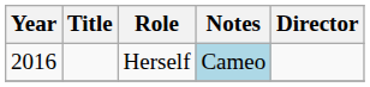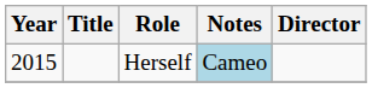 <table class="wikitable" style="font-size: 90%;">
 <tr>
 <th>Year</th>
 <th>Title</th>
 <th>Role</th>
 <th>Notes</th>
 <th>Director</th>
 </tr>
 <tr>
-<td>2016</td>
+<td>2015</td>
 <td><em></em></td>
 <td>Herself</td>
 <td style="background: lightblue;">Cameo</td>
 <td></td>
 </tr>
 <tr>
 </tr>
 </table>
